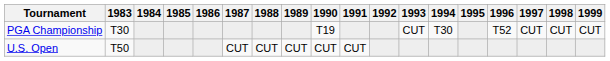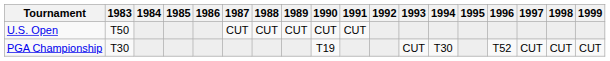 <table class="wikitable" style="font-size:95%;text-align:center;">
 <tr>
 <th>Tournament</th>
 <th>1983</th>
 <th>1984</th>
 <th>1985</th>
 <th>1986</th>
 <th>1987</th>
 <th>1988</th>
 <th>1989</th>
 <th>1990</th>
 <th>1991</th>
 <th>1992</th>
 <th>1993</th>
 <th>1994</th>
 <th>1995</th>
 <th>1996</th>
 <th>1997</th>
 <th>1998</th>
 <th>1999</th>
 </tr>
 <tr>
+<td align=left><a href='#'>U.S. Open</a></td>
+<td>T50</td>
+<td style="background:#eeeeee;"></td>
+<td style="background:#eeeeee;"></td>
+<td style="background:#eeeeee;"></td>
+<td>CUT</td>
+<td>CUT</td>
+<td>CUT</td>
+<td>CUT</td>
+<td>CUT</td>
+<td style="background:#eeeeee;"></td>
+<td style="background:#eeeeee;"></td>
+<td style="background:#eeeeee;"></td>
+<td style="background:#eeeeee;"></td>
+<td style="background:#eeeeee;"></td>
+<td style="background:#eeeeee;"></td>
+<td style="background:#eeeeee;"></td>
+<td style="background:#eeeeee;"></td>
+</tr>
+<tr>
 <td align=left><a href='#'>PGA Championship</a></td>
 <td>T30</td>
 <td style="background:#eeeeee;"></td>
 <td style="background:#eeeeee;"></td>
 <td style="background:#eeeeee;"></td>
 <td style="background:#eeeeee;"></td>
 <td style="background:#eeeeee;"></td>
 <td style="background:#eeeeee;"></td>
 <td>T19</td>
 <td style="background:#eeeeee;"></td>
 <td style="background:#eeeeee;"></td>
 <td>CUT</td>
 <td>T30</td>
 <td style="background:#eeeeee;"></td>
 <td>T52</td>
 <td>CUT</td>
 <td>CUT</td>
 <td>CUT</td>
 </tr>
-<tr>
-<td align=left><a href='#'>U.S. Open</a></td>
-<td>T50</td>
-<td style="background:#eeeeee;"></td>
-<td style="background:#eeeeee;"></td>
-<td style="background:#eeeeee;"></td>
-<td>CUT</td>
-<td>CUT</td>
-<td>CUT</td>
-<td>CUT</td>
-<td>CUT</td>
-<td style="background:#eeeeee;"></td>
-<td style="background:#eeeeee;"></td>
-<td style="background:#eeeeee;"></td>
-<td style="background:#eeeeee;"></td>
-<td style="background:#eeeeee;"></td>
-<td style="background:#eeeeee;"></td>
-<td style="background:#eeeeee;"></td>
-<td style="background:#eeeeee;"></td>
-</tr>
 </table>
